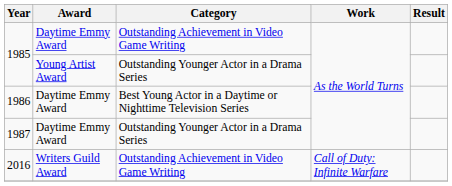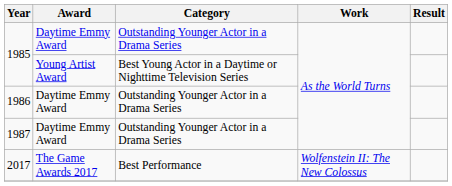 <table class="wikitable sortable">
 <tr>
 <th>Year</th>
 <th>Award</th>
 <th>Category</th>
 <th>Work</th>
 <th>Result</th>
 </tr>
 <tr>
 <td rowspan="2">1985</td>
 <td><a href='#'>Daytime Emmy Award</a></td>
-<td><a href='#'>Outstanding Achievement in Video Game Writing</a></td>
+<td><a href='#'>Outstanding Younger Actor in a Drama Series</a></td>
 <td rowspan="4"><em><a href='#'>As the World Turns</a></em></td>
 <td></td>
 </tr>
 <tr>
 <td><a href='#'>Young Artist Award</a></td>
-<td>Outstanding Younger Actor in a Drama Series</td>
+<td>Best Young Actor in a Daytime or Nighttime Television Series</td>
 <td></td>
 </tr>
 <tr>
 <td>1986</td>
 <td>Daytime Emmy Award</td>
-<td>Best Young Actor in a Daytime or Nighttime Television Series</td>
+<td>Outstanding Younger Actor in a Drama Series</td>
 <td></td>
 </tr>
 <tr>
 <td>1987</td>
 <td>Daytime Emmy Award</td>
 <td>Outstanding Younger Actor in a Drama Series</td>
 <td></td>
 </tr>
 <tr>
-<td>2016</td>
-<td><a href='#'>Writers Guild Award</a></td>
-<td><a href='#'>Outstanding Achievement in Video Game Writing</a></td>
-<td><em><a href='#'>Call of Duty: Infinite Warfare</a></em></td>
+<td>2017</td>
+<td><a href='#'>The Game Awards 2017</a></td>
+<td>Best Performance</td>
+<td><em><a href='#'>Wolfenstein II: The New Colossus</a></em></td>
 <td></td>
 </tr>
 <tr>
 </tr>
 </table>
